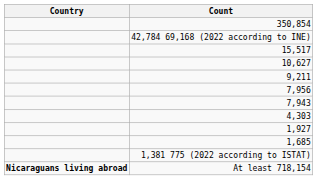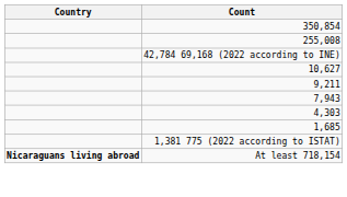 <table class="wikitable" style="margin:1em auto;">
 <tr>
 <th>Country</th>
 <th>Count</th>
 </tr>
 <tr>
 <td border = "1"></td>
 <td align="right">350,854</td>
 </tr>
 <tr>
 <td border = "1"></td>
-<td align="right">42,784 69,168 (2022 according to INE)</td>
+<td align="right">255,008</td>
 </tr>
 <tr>
 <td border = "1"></td>
-<td align="right">15,517</td>
+<td align="right">42,784 69,168 (2022 according to INE)</td>
 </tr>
 <tr>
 <td border = "1"></td>
 <td align="right">10,627</td>
 </tr>
 <tr>
 <td border = "1"></td>
 <td align="right">9,211</td>
 </tr>
 <tr>
 <td border = "1"></td>
-<td align="right">7,956</td>
-</tr>
-<tr>
-<td border = "1"></td>
 <td align="right">7,943</td>
 </tr>
 <tr>
 <td border = "1"></td>
 <td align="right">4,303</td>
-</tr>
-<tr>
-<td border = "1"></td>
-<td align="right">1,927</td>
 </tr>
 <tr>
 <td border = "1"></td>
 <td align="right">1,685</td>
 </tr>
 <tr>
 <td border = "1"></td>
 <td align="right">1,381 775 (2022 according to ISTAT)</td>
 </tr>
 <tr>
 <td border = "1"><strong>Nicaraguans living abroad</strong></td>
 <td align="right">At least 718,154</td>
 </tr>
 </table>
